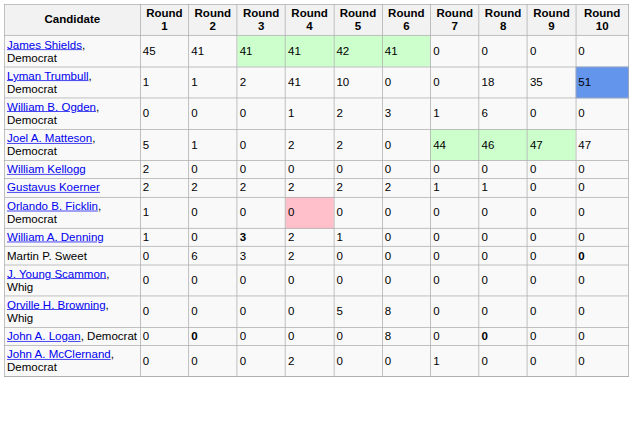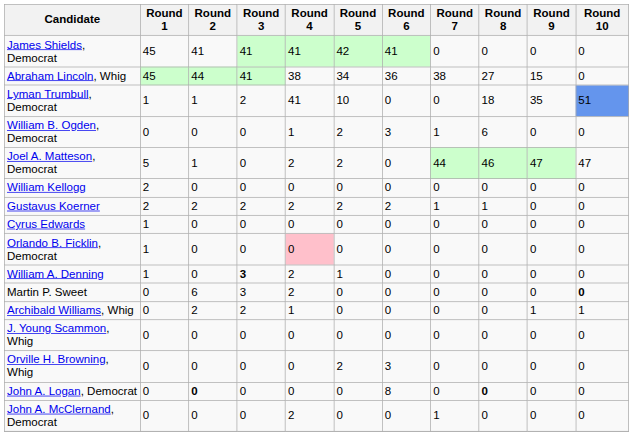 <table class="wikitable">
 <tr>
 <th>Candidate</th>
 <th>Round 1</th>
 <th>Round 2</th>
 <th>Round 3</th>
 <th>Round 4</th>
 <th>Round 5</th>
 <th>Round 6</th>
 <th>Round 7</th>
 <th>Round 8</th>
 <th>Round 9</th>
 <th>Round 10</th>
 </tr>
 <tr>
 <td><a href='#'>James Shields</a>, Democrat</td>
 <td>45</td>
 <td>41</td>
 <td style="background:#ccffcc;">41</td>
 <td style="background:#ccffcc;">41</td>
 <td style="background:#ccffcc;">42</td>
 <td style="background:#ccffcc;">41</td>
 <td>0</td>
 <td>0</td>
 <td>0</td>
+<td>0</td>
+</tr>
+<tr>
+<td><a href='#'>Abraham Lincoln</a>, Whig</td>
+<td style="background:#ccffcc;">45</td>
+<td style="background:#ccffcc;">44</td>
+<td style="background:#ccffcc;">41</td>
+<td>38</td>
+<td>34</td>
+<td>36</td>
+<td>38</td>
+<td>27</td>
+<td>15</td>
 <td>0</td>
 </tr>
 <tr>
 <td><a href='#'>Lyman Trumbull</a>, Democrat</td>
 <td>1</td>
 <td>1</td>
 <td>2</td>
 <td>41</td>
 <td>10</td>
 <td>0</td>
 <td>0</td>
 <td>18</td>
 <td>35</td>
 <td style="background:cornflowerblue;">51</td>
 </tr>
 <tr>
 <td><a href='#'>William B. Ogden</a>, Democrat</td>
 <td>0</td>
 <td>0</td>
 <td>0</td>
 <td>1</td>
 <td>2</td>
 <td>3</td>
 <td>1</td>
 <td>6</td>
 <td>0</td>
 <td>0</td>
 </tr>
 <tr>
 <td><a href='#'>Joel A. Matteson</a>, Democrat</td>
 <td>5</td>
 <td>1</td>
 <td>0</td>
 <td>2</td>
 <td>2</td>
 <td>0</td>
 <td style="background:#ccffcc;">44</td>
 <td style="background:#ccffcc;">46</td>
 <td style="background:#ccffcc;">47</td>
 <td>47</td>
 </tr>
 <tr>
 <td><a href='#'>William Kellogg</a></td>
 <td>2</td>
 <td>0</td>
 <td>0</td>
 <td>0</td>
 <td>0</td>
 <td>0</td>
 <td>0</td>
 <td>0</td>
 <td>0</td>
 <td>0</td>
 </tr>
 <tr>
 <td><a href='#'>Gustavus Koerner</a></td>
 <td>2</td>
 <td>2</td>
 <td>2</td>
 <td>2</td>
 <td>2</td>
 <td>2</td>
 <td>1</td>
 <td>1</td>
 <td>0</td>
 <td>0</td>
 </tr>
 <tr>
+<td><a href='#'>Cyrus Edwards</a></td>
+<td>1</td>
+<td>0</td>
+<td>0</td>
+<td>0</td>
+<td>0</td>
+<td>0</td>
+<td>0</td>
+<td>0</td>
+<td>0</td>
+<td>0</td>
+</tr>
+<tr>
 <td><a href='#'>Orlando B. Ficklin</a>, Democrat</td>
 <td>1</td>
 <td>0</td>
 <td>0</td>
 <td style="background: pink;">0</td>
 <td>0</td>
 <td>0</td>
 <td>0</td>
 <td>0</td>
 <td>0</td>
 <td>0</td>
 </tr>
 <tr>
 <td><a href='#'>William A. Denning</a></td>
 <td>1</td>
 <td>0</td>
 <td><strong>3</strong></td>
 <td>2</td>
 <td>1</td>
 <td>0</td>
 <td>0</td>
 <td>0</td>
 <td>0</td>
 <td>0</td>
 </tr>
 <tr>
 <td>Martin P. Sweet</td>
 <td>0</td>
 <td>6</td>
 <td>3</td>
 <td>2</td>
 <td>0</td>
 <td>0</td>
 <td>0</td>
 <td>0</td>
 <td>0</td>
 <td><strong>0</strong></td>
 </tr>
 <tr>
+<td><a href='#'>Archibald Williams</a>, Whig</td>
+<td>0</td>
+<td>2</td>
+<td>2</td>
+<td>1</td>
+<td>0</td>
+<td>0</td>
+<td>0</td>
+<td>0</td>
+<td>1</td>
+<td>1</td>
+</tr>
+<tr>
 <td><a href='#'>J. Young Scammon</a>, Whig</td>
 <td>0</td>
 <td>0</td>
 <td>0</td>
 <td>0</td>
 <td>0</td>
 <td>0</td>
 <td>0</td>
 <td>0</td>
 <td>0</td>
 <td>0</td>
 </tr>
 <tr>
 <td><a href='#'>Orville H. Browning</a>, Whig</td>
 <td>0</td>
 <td>0</td>
 <td>0</td>
 <td>0</td>
-<td>5</td>
-<td>8</td>
+<td>2</td>
+<td>3</td>
 <td>0</td>
 <td>0</td>
 <td>0</td>
 <td>0</td>
 </tr>
 <tr>
 <td><a href='#'>John A. Logan</a>, Democrat</td>
 <td>0</td>
 <td><strong>0</strong></td>
 <td>0</td>
 <td>0</td>
 <td>0</td>
 <td>8</td>
 <td>0</td>
 <td><strong>0</strong></td>
 <td>0</td>
 <td>0</td>
 </tr>
 <tr>
 <td><a href='#'>John A. McClernand</a>, Democrat</td>
 <td>0</td>
 <td>0</td>
 <td>0</td>
 <td>2</td>
 <td>0</td>
 <td>0</td>
 <td>1</td>
 <td>0</td>
 <td>0</td>
 <td>0</td>
 </tr>
 <tr>
 </tr>
 </table>
